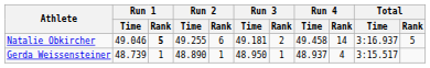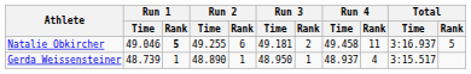 <table class="wikitable" border="1" style="font-size:90%">
 <tr>
 <th rowspan="2">Athlete</th>
 <th colspan="2">Run 1</th>
 <th colspan="2">Run 2</th>
 <th colspan="2">Run 3</th>
 <th colspan="2">Run 4</th>
 <th colspan="2">Total</th>
 </tr>
 <tr>
 <th>Time</th>
 <th>Rank</th>
 <th>Time</th>
 <th>Rank</th>
 <th>Time</th>
 <th>Rank</th>
 <th>Time</th>
 <th>Rank</th>
 <th>Time</th>
 <th>Rank</th>
 </tr>
 <tr>
 <td><a href='#'>Natalie Obkircher</a></td>
 <td align="center">49.046</td>
 <td align="center"><strong>5</strong></td>
 <td align="center">49.255</td>
 <td align="center">6</td>
 <td align="center">49.181</td>
 <td align="center">2</td>
 <td align="center">49.458</td>
-<td align="center">14</td>
+<td align="center">11</td>
 <td align="center">3:16.937</td>
 <td align="center">5</td>
 </tr>
 <tr>
 <td><a href='#'>Gerda Weissensteiner</a></td>
 <td align="center">48.739</td>
 <td align="center">1</td>
 <td align="center">48.890</td>
 <td align="center">1</td>
 <td align="center">48.950</td>
 <td align="center">1</td>
 <td align="center">48.937</td>
 <td align="center">4</td>
 <td align="center">3:15.517</td>
 <td align="center"></td>
 </tr>
 </table>
